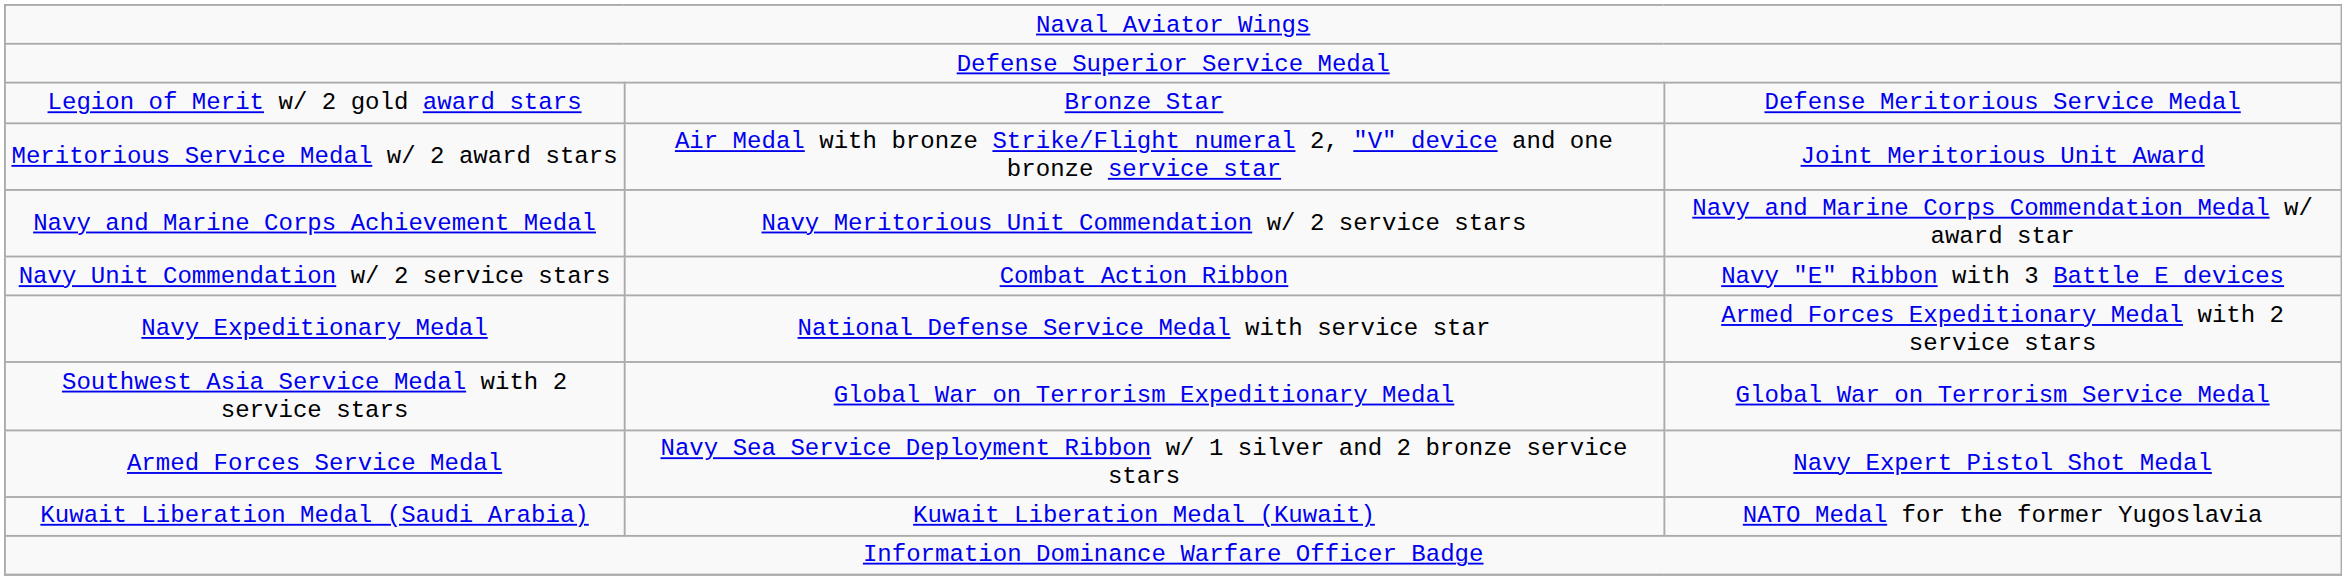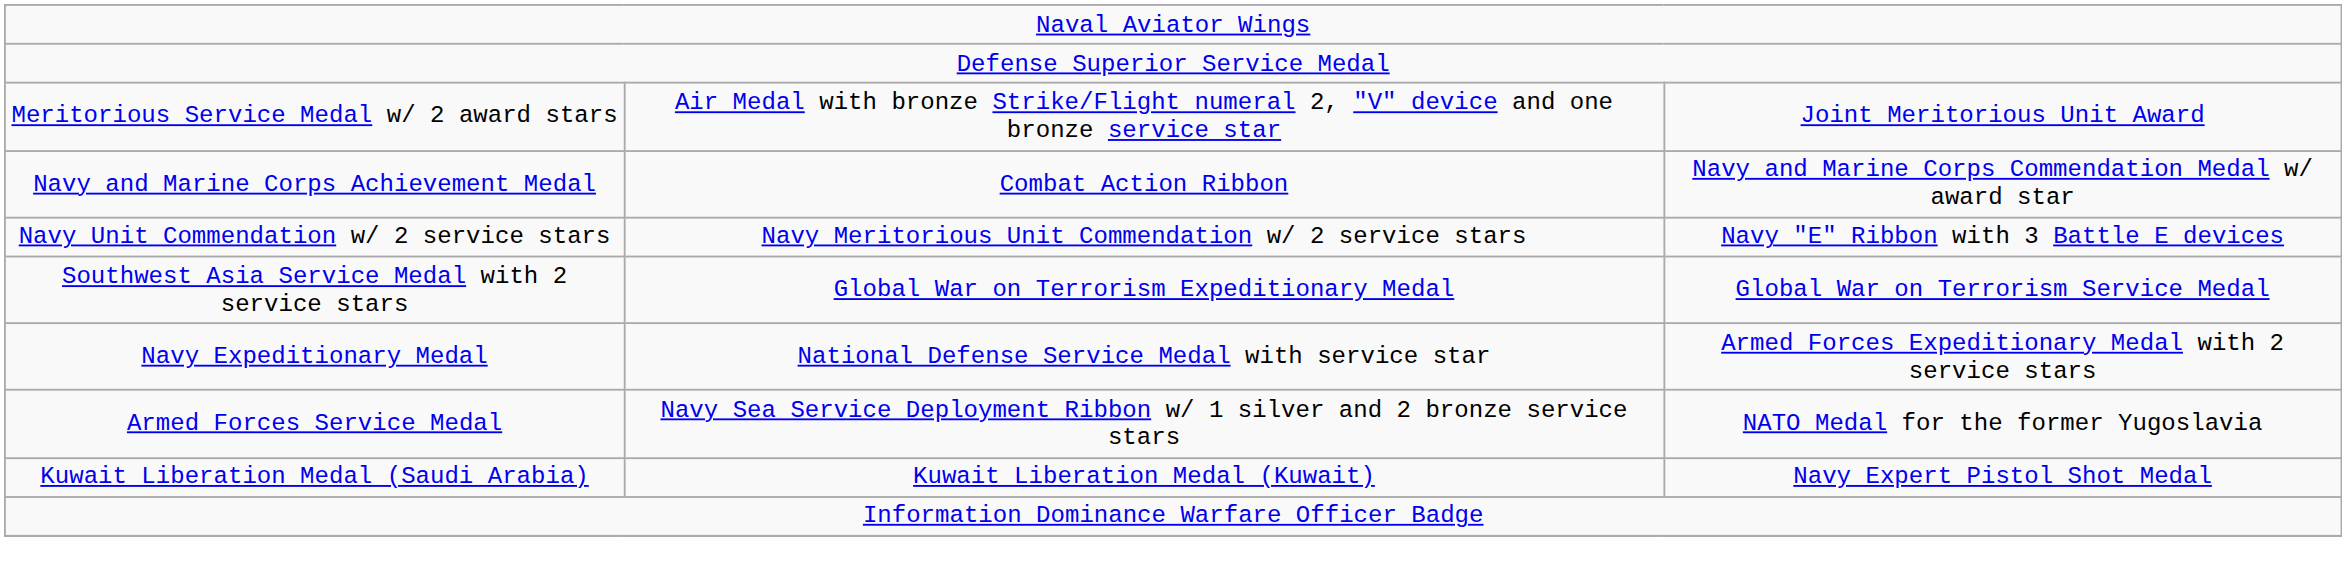 <table class="wikitable" style="margin:1em auto; text-align:center;">
 <tr>
 <td colspan="3"><a href='#'>Naval Aviator Wings</a></td>
 </tr>
 <tr>
 <td colspan="3"><a href='#'>Defense Superior Service Medal</a></td>
 </tr>
 <tr>
-<td><a href='#'>Legion of Merit</a> w/ 2 gold <a href='#'>award stars</a></td>
-<td><a href='#'>Bronze Star</a></td>
-<td><a href='#'>Defense Meritorious Service Medal</a></td>
-</tr>
-<tr>
 <td><a href='#'>Meritorious Service Medal</a> w/ 2 award stars</td>
 <td><a href='#'>Air Medal</a> with bronze <a href='#'>Strike/Flight numeral</a> 2, <a href='#'>"V" device</a> and one bronze <a href='#'>service star</a></td>
 <td><a href='#'>Joint Meritorious Unit Award</a></td>
 </tr>
 <tr>
 <td><a href='#'>Navy and Marine Corps Achievement Medal</a></td>
-<td><a href='#'>Navy Meritorious Unit Commendation</a> w/ 2 service stars</td>
+<td><a href='#'>Combat Action Ribbon</a></td>
 <td><a href='#'>Navy and Marine Corps Commendation Medal</a> w/ award star</td>
 </tr>
 <tr>
 <td><a href='#'>Navy Unit Commendation</a> w/ 2 service stars</td>
-<td><a href='#'>Combat Action Ribbon</a></td>
+<td><a href='#'>Navy Meritorious Unit Commendation</a> w/ 2 service stars</td>
 <td><a href='#'>Navy "E" Ribbon</a> with 3 <a href='#'>Battle E devices</a></td>
+</tr>
+<tr>
+<td><a href='#'>Southwest Asia Service Medal</a> with 2 service stars</td>
+<td><a href='#'>Global War on Terrorism Expeditionary Medal</a></td>
+<td><a href='#'>Global War on Terrorism Service Medal</a></td>
 </tr>
 <tr>
 <td><a href='#'>Navy Expeditionary Medal</a></td>
 <td><a href='#'>National Defense Service Medal</a> with service star</td>
 <td><a href='#'>Armed Forces Expeditionary Medal</a> with 2 service stars</td>
 </tr>
 <tr>
-<td><a href='#'>Southwest Asia Service Medal</a> with 2 service stars</td>
-<td><a href='#'>Global War on Terrorism Expeditionary Medal</a></td>
-<td><a href='#'>Global War on Terrorism Service Medal</a></td>
-</tr>
-<tr>
 <td><a href='#'>Armed Forces Service Medal</a></td>
 <td><a href='#'>Navy Sea Service Deployment Ribbon</a> w/ 1 silver and 2 bronze service stars</td>
-<td><a href='#'>Navy Expert Pistol Shot Medal</a></td>
+<td><a href='#'>NATO Medal</a> for the former Yugoslavia</td>
 </tr>
 <tr>
 <td><a href='#'>Kuwait Liberation Medal (Saudi Arabia)</a></td>
 <td><a href='#'>Kuwait Liberation Medal (Kuwait)</a></td>
-<td><a href='#'>NATO Medal</a> for the former Yugoslavia</td>
+<td><a href='#'>Navy Expert Pistol Shot Medal</a></td>
 </tr>
 <tr>
 <td colspan="3"><a href='#'>Information Dominance Warfare Officer Badge</a></td>
 </tr>
 <tr>
 </tr>
 </table>
